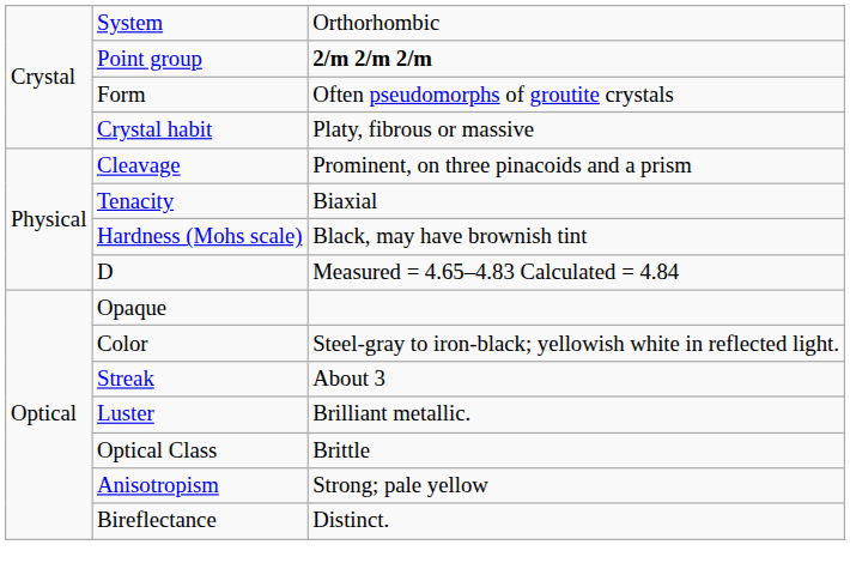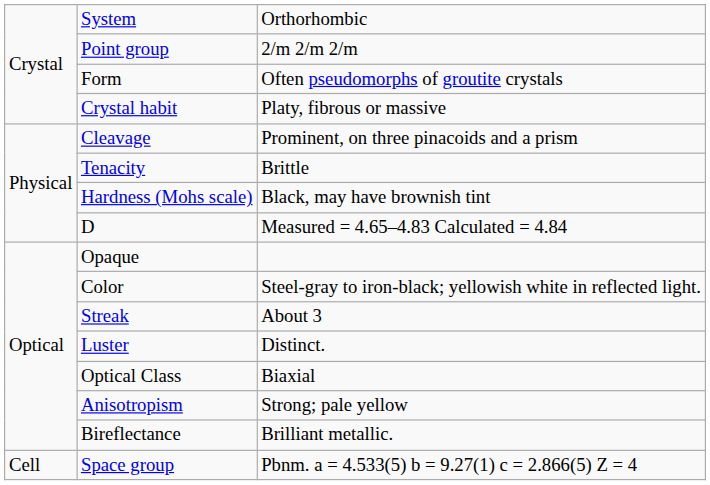 <table class=wikitable>
 <tr>
 <td rowspan=4>Crystal</td>
 <td><a href='#'>System</a></td>
 <td>Orthorhombic</td>
 </tr>
 <tr>
 <td><a href='#'>Point group</a></td>
-<td><strong>2/m 2/m 2/m</strong></td>
+<td>2/m 2/m 2/m</td>
 </tr>
 <tr>
 <td>Form</td>
 <td>Often <a href='#'>pseudomorphs</a> of <a href='#'>groutite</a> crystals</td>
 </tr>
 <tr>
 <td><a href='#'>Crystal habit</a></td>
 <td>Platy, fibrous or massive</td>
 </tr>
 <tr>
 <td rowspan=4>Physical</td>
 <td><a href='#'>Cleavage</a></td>
 <td>Prominent, on three pinacoids and a prism</td>
 </tr>
 <tr>
 <td><a href='#'>Tenacity</a></td>
-<td>Biaxial</td>
+<td>Brittle</td>
 </tr>
 <tr>
 <td><a href='#'>Hardness (Mohs scale)</a></td>
 <td>Black, may have brownish tint</td>
 </tr>
 <tr>
 <td>D</td>
 <td>Measured = 4.65–4.83  Calculated = 4.84</td>
 </tr>
 <tr>
 <td rowspan=7>Optical</td>
 <td>Opaque</td>
 <td></td>
 </tr>
 <tr>
 <td>Color</td>
 <td>Steel-gray to iron-black; yellowish white in reflected light.</td>
 </tr>
 <tr>
 <td><a href='#'>Streak</a></td>
 <td>About 3</td>
 </tr>
 <tr>
 <td><a href='#'>Luster</a></td>
-<td>Brilliant metallic.</td>
+<td>Distinct.</td>
 </tr>
 <tr>
 <td>Optical Class</td>
-<td>Brittle</td>
+<td>Biaxial</td>
 </tr>
 <tr>
 <td><a href='#'>Anisotropism</a></td>
 <td>Strong; pale yellow</td>
 </tr>
 <tr>
 <td>Bireflectance</td>
-<td>Distinct.</td>
+<td>Brilliant metallic.</td>
+</tr>
+<tr>
+<td>Cell</td>
+<td><a href='#'>Space group</a></td>
+<td>Pbnm. a = 4.533(5) b = 9.27(1) c = 2.866(5) Z = 4</td>
 </tr>
 </table>
